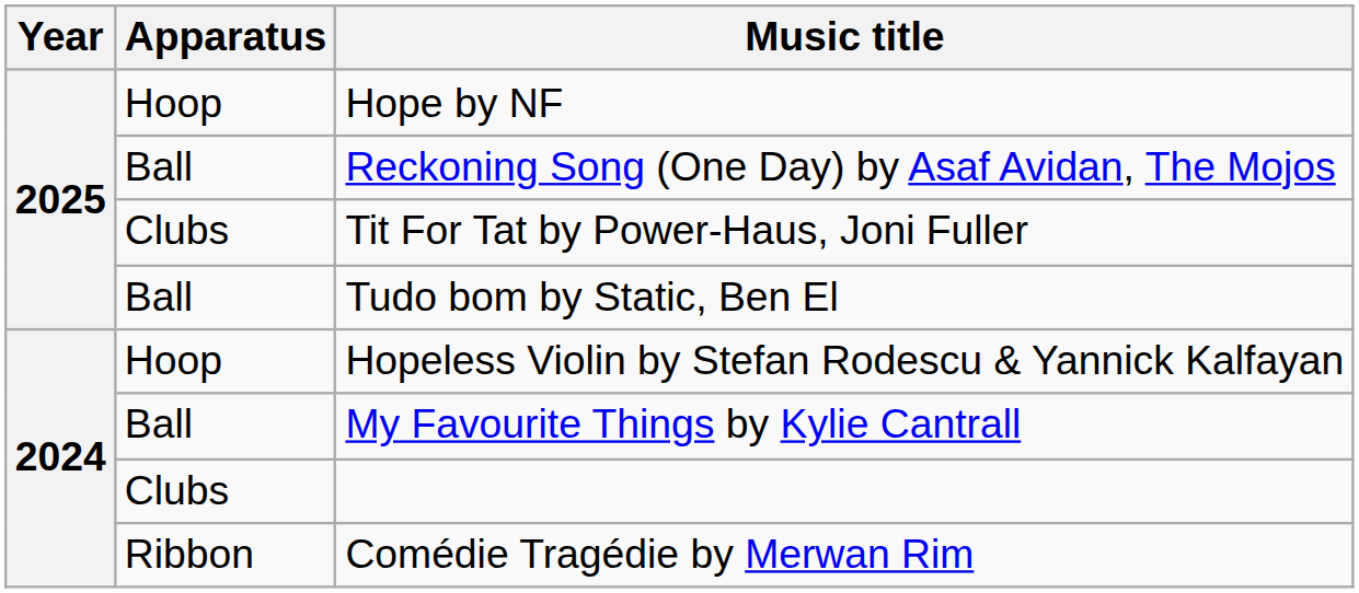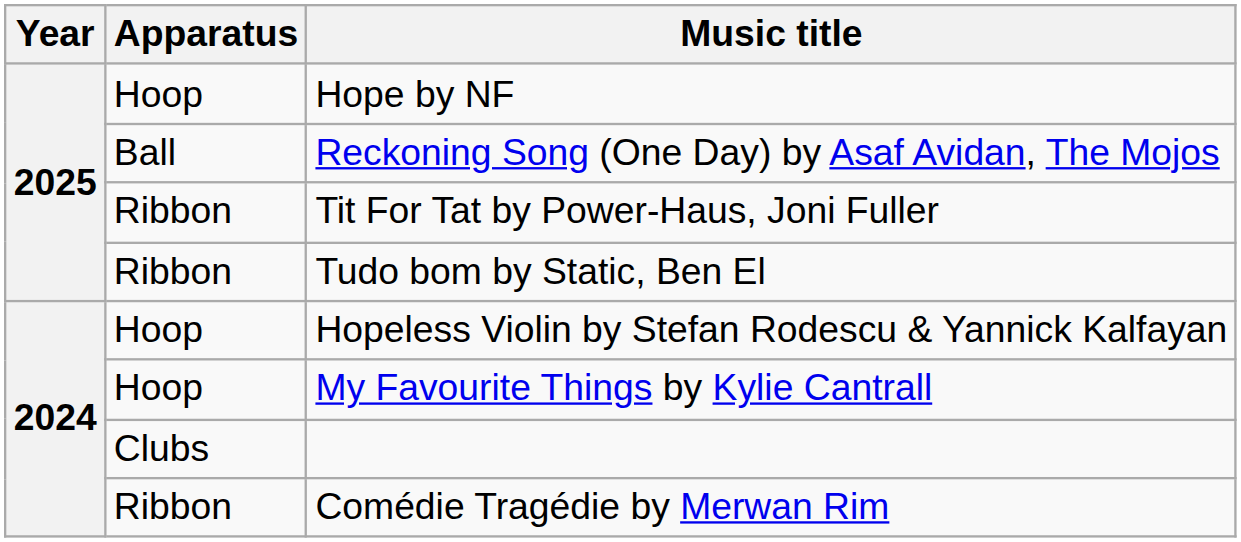 <table class="wikitable plainrowheaders">
 <tr>
 <th scope=col>Year</th>
 <th scope=col>Apparatus</th>
 <th scope=col>Music title</th>
 </tr>
 <tr>
 <th scope=row rowspan=4>2025</th>
 <td>Hoop</td>
 <td>Hope by NF</td>
 </tr>
 <tr>
 <td>Ball</td>
 <td><a href='#'>Reckoning Song</a> (One Day) by <a href='#'>Asaf Avidan</a>, <a href='#'>The Mojos</a></td>
 </tr>
 <tr>
-<td>Clubs</td>
+<td>Ribbon</td>
 <td>Tit For Tat by Power-Haus, Joni Fuller</td>
 </tr>
 <tr>
-<td>Ball</td>
+<td>Ribbon</td>
 <td>Tudo bom by Static, Ben El</td>
 </tr>
 <tr>
 <th scope=row rowspan=4>2024</th>
 <td>Hoop</td>
 <td>Hopeless Violin by Stefan Rodescu & Yannick Kalfayan</td>
 </tr>
 <tr>
-<td>Ball</td>
+<td>Hoop</td>
 <td><a href='#'>My Favourite Things</a> by <a href='#'>Kylie Cantrall</a></td>
 </tr>
 <tr>
 <td>Clubs</td>
 <td></td>
 </tr>
 <tr>
 <td>Ribbon</td>
 <td>Comédie Tragédie by <a href='#'>Merwan Rim</a></td>
 </tr>
 </table>
